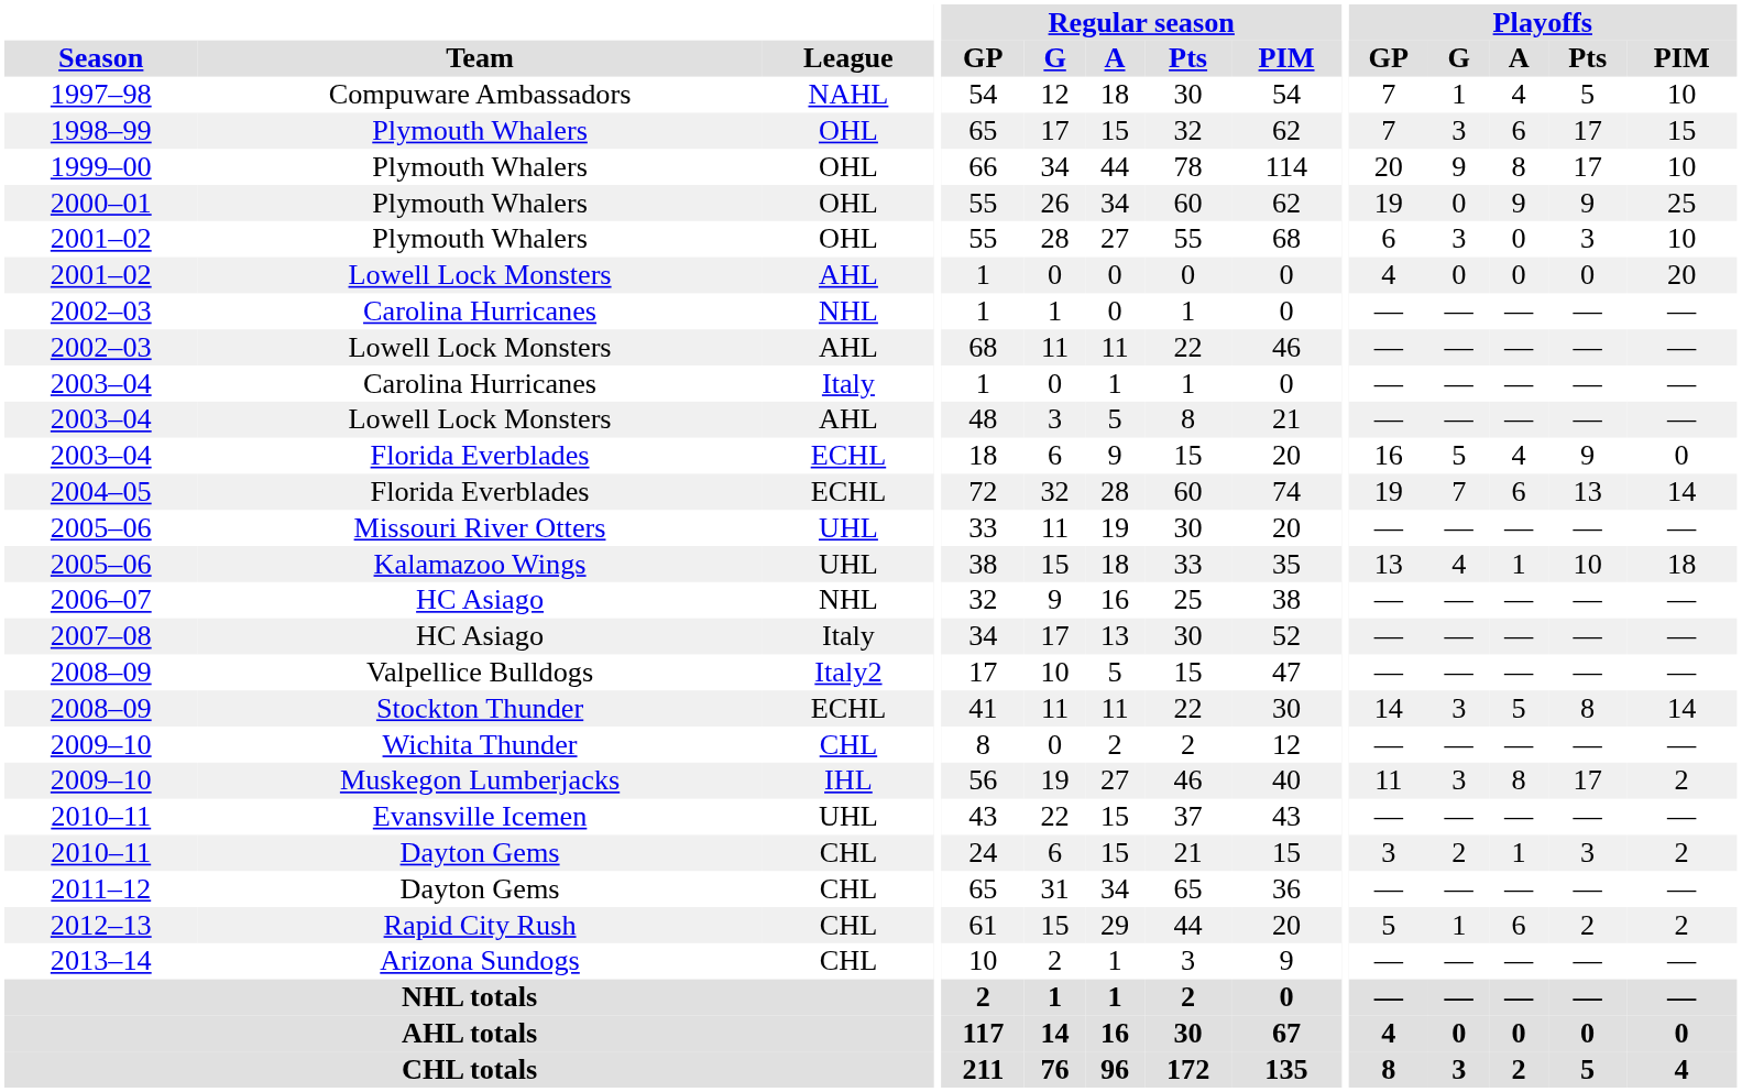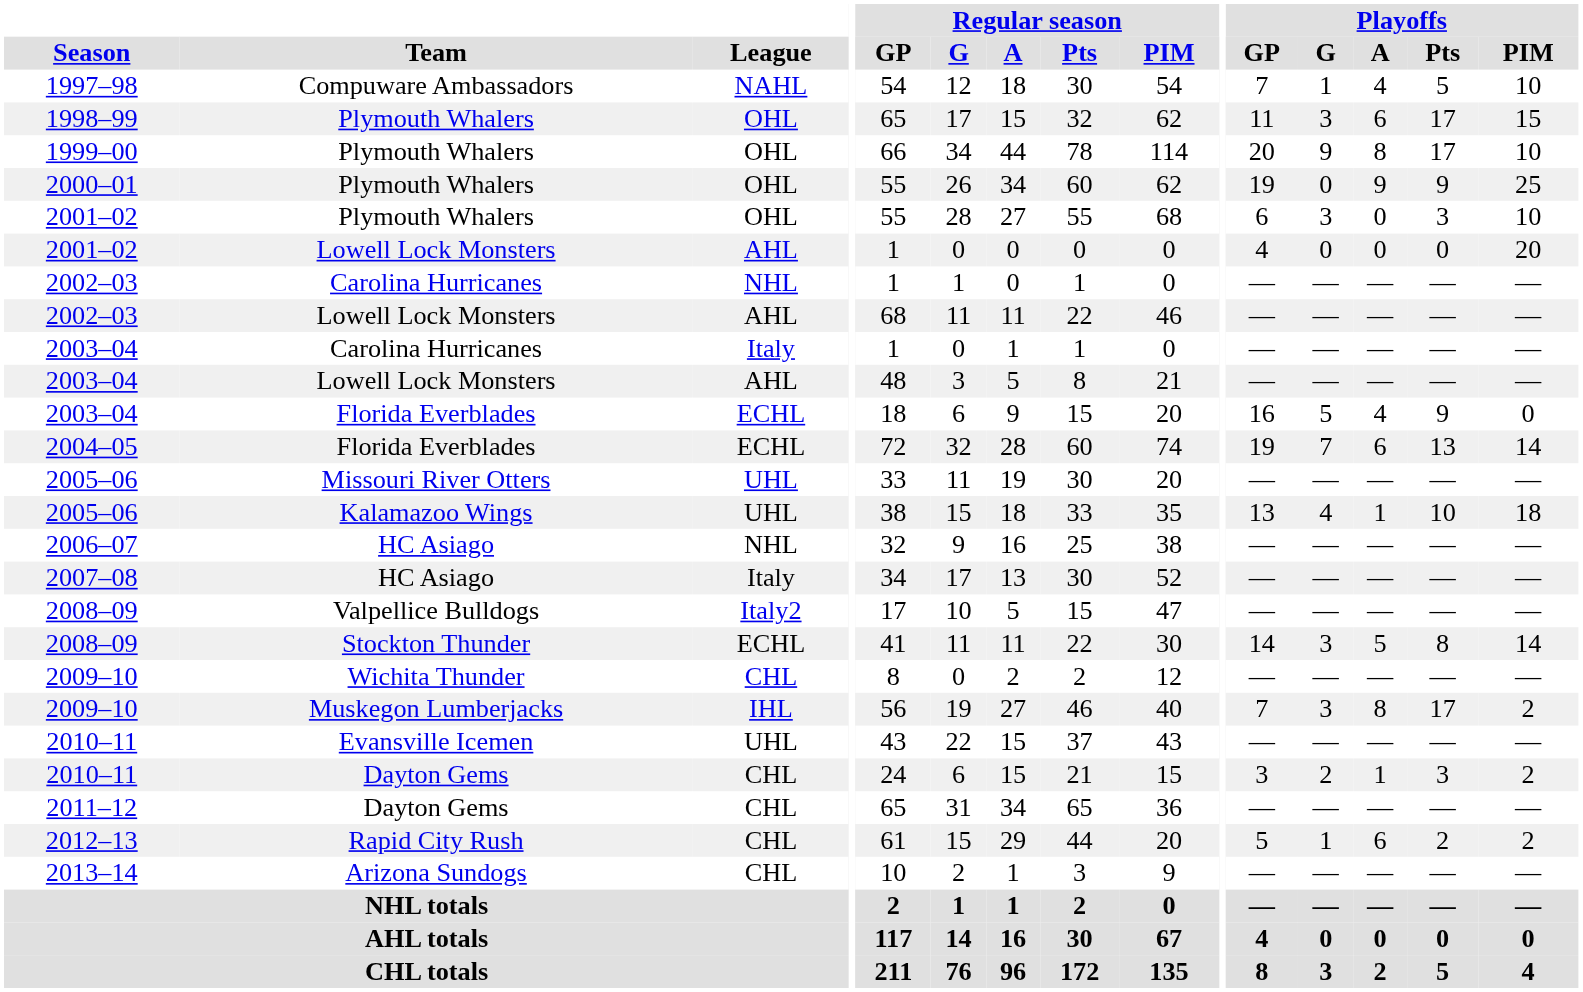 <table border="0" cellpadding="1" cellspacing="0" style="text-align:center; width:60em">
 <tr bgcolor="#e0e0e0">
 <th colspan="3" bgcolor="#ffffff"></th>
 <th rowspan="99" bgcolor="#ffffff"></th>
 <th colspan="5"><a href='#'>Regular season</a></th>
 <th rowspan="99" bgcolor="#ffffff"></th>
 <th colspan="5"><a href='#'>Playoffs</a></th>
 </tr>
 <tr bgcolor="#e0e0e0">
 <th><a href='#'>Season</a></th>
 <th>Team</th>
 <th>League</th>
 <th>GP</th>
 <th><a href='#'>G</a></th>
 <th><a href='#'>A</a></th>
 <th><a href='#'>Pts</a></th>
 <th><a href='#'>PIM</a></th>
 <th>GP</th>
 <th>G</th>
 <th>A</th>
 <th>Pts</th>
 <th>PIM</th>
 </tr>
 <tr>
 <td><a href='#'>1997–98</a></td>
 <td>Compuware Ambassadors</td>
 <td><a href='#'>NAHL</a></td>
 <td>54</td>
 <td>12</td>
 <td>18</td>
 <td>30</td>
 <td>54</td>
 <td>7</td>
 <td>1</td>
 <td>4</td>
 <td>5</td>
 <td>10</td>
 </tr>
 <tr bgcolor="#f0f0f0">
 <td><a href='#'>1998–99</a></td>
 <td><a href='#'>Plymouth Whalers</a></td>
 <td><a href='#'>OHL</a></td>
 <td>65</td>
 <td>17</td>
 <td>15</td>
 <td>32</td>
 <td>62</td>
-<td>7</td>
+<td>11</td>
 <td>3</td>
 <td>6</td>
 <td>17</td>
 <td>15</td>
 </tr>
 <tr>
 <td><a href='#'>1999–00</a></td>
 <td>Plymouth Whalers</td>
 <td>OHL</td>
 <td>66</td>
 <td>34</td>
 <td>44</td>
 <td>78</td>
 <td>114</td>
 <td>20</td>
 <td>9</td>
 <td>8</td>
 <td>17</td>
 <td>10</td>
 </tr>
 <tr bgcolor="#f0f0f0">
 <td><a href='#'>2000–01</a></td>
 <td>Plymouth Whalers</td>
 <td>OHL</td>
 <td>55</td>
 <td>26</td>
 <td>34</td>
 <td>60</td>
 <td>62</td>
 <td>19</td>
 <td>0</td>
 <td>9</td>
 <td>9</td>
 <td>25</td>
 </tr>
 <tr>
 <td><a href='#'>2001–02</a></td>
 <td>Plymouth Whalers</td>
 <td>OHL</td>
 <td>55</td>
 <td>28</td>
 <td>27</td>
 <td>55</td>
 <td>68</td>
 <td>6</td>
 <td>3</td>
 <td>0</td>
 <td>3</td>
 <td>10</td>
 </tr>
 <tr bgcolor="#f0f0f0">
 <td><a href='#'>2001–02</a></td>
 <td><a href='#'>Lowell Lock Monsters</a></td>
 <td><a href='#'>AHL</a></td>
 <td>1</td>
 <td>0</td>
 <td>0</td>
 <td>0</td>
 <td>0</td>
 <td>4</td>
 <td>0</td>
 <td>0</td>
 <td>0</td>
 <td>20</td>
 </tr>
 <tr>
 <td><a href='#'>2002–03</a></td>
 <td><a href='#'>Carolina Hurricanes</a></td>
 <td><a href='#'>NHL</a></td>
 <td>1</td>
 <td>1</td>
 <td>0</td>
 <td>1</td>
 <td>0</td>
 <td>—</td>
 <td>—</td>
 <td>—</td>
 <td>—</td>
 <td>—</td>
 </tr>
 <tr bgcolor="#f0f0f0">
 <td><a href='#'>2002–03</a></td>
 <td>Lowell Lock Monsters</td>
 <td>AHL</td>
 <td>68</td>
 <td>11</td>
 <td>11</td>
 <td>22</td>
 <td>46</td>
 <td>—</td>
 <td>—</td>
 <td>—</td>
 <td>—</td>
 <td>—</td>
 </tr>
 <tr>
 <td><a href='#'>2003–04</a></td>
 <td>Carolina Hurricanes</td>
 <td><a href='#'>Italy</a></td>
 <td>1</td>
 <td>0</td>
 <td>1</td>
 <td>1</td>
 <td>0</td>
 <td>—</td>
 <td>—</td>
 <td>—</td>
 <td>—</td>
 <td>—</td>
 </tr>
 <tr bgcolor="#f0f0f0">
 <td><a href='#'>2003–04</a></td>
 <td>Lowell Lock Monsters</td>
 <td>AHL</td>
 <td>48</td>
 <td>3</td>
 <td>5</td>
 <td>8</td>
 <td>21</td>
 <td>—</td>
 <td>—</td>
 <td>—</td>
 <td>—</td>
 <td>—</td>
 </tr>
 <tr>
 <td><a href='#'>2003–04</a></td>
 <td><a href='#'>Florida Everblades</a></td>
 <td><a href='#'>ECHL</a></td>
 <td>18</td>
 <td>6</td>
 <td>9</td>
 <td>15</td>
 <td>20</td>
 <td>16</td>
 <td>5</td>
 <td>4</td>
 <td>9</td>
 <td>0</td>
 </tr>
 <tr bgcolor="#f0f0f0">
 <td><a href='#'>2004–05</a></td>
 <td>Florida Everblades</td>
 <td>ECHL</td>
 <td>72</td>
 <td>32</td>
 <td>28</td>
 <td>60</td>
 <td>74</td>
 <td>19</td>
 <td>7</td>
 <td>6</td>
 <td>13</td>
 <td>14</td>
 </tr>
 <tr>
 <td><a href='#'>2005–06</a></td>
 <td><a href='#'>Missouri River Otters</a></td>
 <td><a href='#'>UHL</a></td>
 <td>33</td>
 <td>11</td>
 <td>19</td>
 <td>30</td>
 <td>20</td>
 <td>—</td>
 <td>—</td>
 <td>—</td>
 <td>—</td>
 <td>—</td>
 </tr>
 <tr bgcolor="#f0f0f0">
 <td><a href='#'>2005–06</a></td>
 <td><a href='#'>Kalamazoo Wings</a></td>
 <td>UHL</td>
 <td>38</td>
 <td>15</td>
 <td>18</td>
 <td>33</td>
 <td>35</td>
 <td>13</td>
 <td>4</td>
 <td>1</td>
 <td>10</td>
 <td>18</td>
 </tr>
 <tr>
 <td><a href='#'>2006–07</a></td>
 <td><a href='#'>HC Asiago</a></td>
 <td>NHL</td>
 <td>32</td>
 <td>9</td>
 <td>16</td>
 <td>25</td>
 <td>38</td>
 <td>—</td>
 <td>—</td>
 <td>—</td>
 <td>—</td>
 <td>—</td>
 </tr>
 <tr bgcolor="#f0f0f0">
 <td><a href='#'>2007–08</a></td>
 <td>HC Asiago</td>
 <td>Italy</td>
 <td>34</td>
 <td>17</td>
 <td>13</td>
 <td>30</td>
 <td>52</td>
 <td>—</td>
 <td>—</td>
 <td>—</td>
 <td>—</td>
 <td>—</td>
 </tr>
 <tr>
 <td><a href='#'>2008–09</a></td>
 <td>Valpellice Bulldogs</td>
 <td><a href='#'>Italy2</a></td>
 <td>17</td>
 <td>10</td>
 <td>5</td>
 <td>15</td>
 <td>47</td>
 <td>—</td>
 <td>—</td>
 <td>—</td>
 <td>—</td>
 <td>—</td>
 </tr>
 <tr bgcolor="#f0f0f0">
 <td><a href='#'>2008–09</a></td>
 <td><a href='#'>Stockton Thunder</a></td>
 <td>ECHL</td>
 <td>41</td>
 <td>11</td>
 <td>11</td>
 <td>22</td>
 <td>30</td>
 <td>14</td>
 <td>3</td>
 <td>5</td>
 <td>8</td>
 <td>14</td>
 </tr>
 <tr>
 <td><a href='#'>2009–10</a></td>
 <td><a href='#'>Wichita Thunder</a></td>
 <td><a href='#'>CHL</a></td>
 <td>8</td>
 <td>0</td>
 <td>2</td>
 <td>2</td>
 <td>12</td>
 <td>—</td>
 <td>—</td>
 <td>—</td>
 <td>—</td>
 <td>—</td>
 </tr>
 <tr bgcolor="#f0f0f0">
 <td><a href='#'>2009–10</a></td>
 <td><a href='#'>Muskegon Lumberjacks</a></td>
 <td><a href='#'>IHL</a></td>
 <td>56</td>
 <td>19</td>
 <td>27</td>
 <td>46</td>
 <td>40</td>
-<td>11</td>
+<td>7</td>
 <td>3</td>
 <td>8</td>
 <td>17</td>
 <td>2</td>
 </tr>
 <tr>
 <td><a href='#'>2010–11</a></td>
 <td><a href='#'>Evansville Icemen</a></td>
 <td>UHL</td>
 <td>43</td>
 <td>22</td>
 <td>15</td>
 <td>37</td>
 <td>43</td>
 <td>—</td>
 <td>—</td>
 <td>—</td>
 <td>—</td>
 <td>—</td>
 </tr>
 <tr bgcolor="#f0f0f0">
 <td><a href='#'>2010–11</a></td>
 <td><a href='#'>Dayton Gems</a></td>
 <td>CHL</td>
 <td>24</td>
 <td>6</td>
 <td>15</td>
 <td>21</td>
 <td>15</td>
 <td>3</td>
 <td>2</td>
 <td>1</td>
 <td>3</td>
 <td>2</td>
 </tr>
 <tr>
 <td><a href='#'>2011–12</a></td>
 <td>Dayton Gems</td>
 <td>CHL</td>
 <td>65</td>
 <td>31</td>
 <td>34</td>
 <td>65</td>
 <td>36</td>
 <td>—</td>
 <td>—</td>
 <td>—</td>
 <td>—</td>
 <td>—</td>
 </tr>
 <tr bgcolor="#f0f0f0">
 <td><a href='#'>2012–13</a></td>
 <td><a href='#'>Rapid City Rush</a></td>
 <td>CHL</td>
 <td>61</td>
 <td>15</td>
 <td>29</td>
 <td>44</td>
 <td>20</td>
 <td>5</td>
 <td>1</td>
 <td>6</td>
 <td>2</td>
 <td>2</td>
 </tr>
 <tr>
 <td><a href='#'>2013–14</a></td>
 <td><a href='#'>Arizona Sundogs</a></td>
 <td>CHL</td>
 <td>10</td>
 <td>2</td>
 <td>1</td>
 <td>3</td>
 <td>9</td>
 <td>—</td>
 <td>—</td>
 <td>—</td>
 <td>—</td>
 <td>—</td>
 </tr>
 <tr>
 </tr>
 <tr ALIGN="center" bgcolor="#e0e0e0">
 <th colspan="3">NHL totals</th>
 <th ALIGN="center">2</th>
 <th ALIGN="center">1</th>
 <th ALIGN="center">1</th>
 <th ALIGN="center">2</th>
 <th ALIGN="center">0</th>
 <th ALIGN="center">—</th>
 <th ALIGN="center">—</th>
 <th ALIGN="center">—</th>
 <th ALIGN="center">—</th>
 <th ALIGN="center">—</th>
 </tr>
 <tr>
 </tr>
 <tr ALIGN="center" bgcolor="#e0e0e0">
 <th colspan="3">AHL totals</th>
 <th ALIGN="center">117</th>
 <th ALIGN="center">14</th>
 <th ALIGN="center">16</th>
 <th ALIGN="center">30</th>
 <th ALIGN="center">67</th>
 <th ALIGN="center">4</th>
 <th ALIGN="center">0</th>
 <th ALIGN="center">0</th>
 <th ALIGN="center">0</th>
 <th ALIGN="center">0</th>
 </tr>
 <tr>
 </tr>
 <tr ALIGN="center" bgcolor="#e0e0e0">
 <th colspan="3">CHL totals</th>
 <th ALIGN="center">211</th>
 <th ALIGN="center">76</th>
 <th ALIGN="center">96</th>
 <th ALIGN="center">172</th>
 <th ALIGN="center">135</th>
 <th ALIGN="center">8</th>
 <th ALIGN="center">3</th>
 <th ALIGN="center">2</th>
 <th ALIGN="center">5</th>
 <th ALIGN="center">4</th>
 </tr>
 </table>
